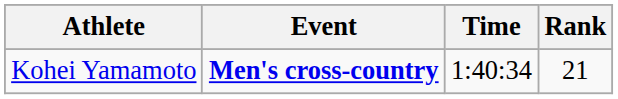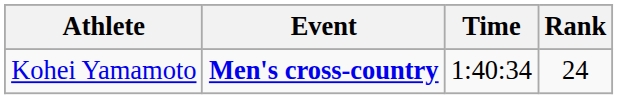 <table class="wikitable" style="font-size:90%">
 <tr>
 <th>Athlete</th>
 <th>Event</th>
 <th>Time</th>
 <th>Rank</th>
 </tr>
 <tr align=center>
 <td align=left><a href='#'>Kohei Yamamoto</a></td>
 <td align=left><strong><a href='#'>Men's cross-country</a></strong></td>
 <td>1:40:34</td>
-<td>21</td>
+<td>24</td>
 </tr>
 </table>
